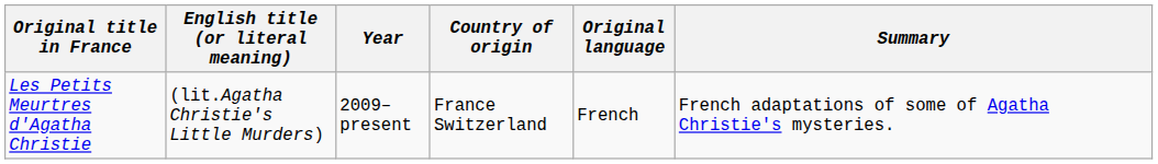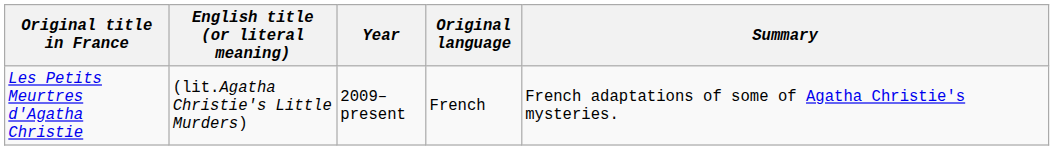 <table class="wikitable">
 <tr>
 <th style="width:140px;"><em>Original title in France</em></th>
 <th style="width:140px;"><em>English title<br>(or literal meaning)</em></th>
 <th style="width:70px;"><em>Year</em></th>
-<th style="width:110px;"><em>Country of origin</em></th>
 <th style="width:75px;"><em>Original language</em></th>
 <th style="width:480px;"><em>Summary</em></th>
 </tr>
 <tr>
 <td><em><a href='#'>Les Petits Meurtres d'Agatha Christie</a></em></td>
 <td>(lit.<em>Agatha Christie's Little Murders</em>)</td>
 <td>2009–present</td>
-<td>France<br>Switzerland</td>
 <td>French</td>
 <td>French adaptations of some of <a href='#'>Agatha Christie's</a> mysteries.</td>
 </tr>
 </table>
